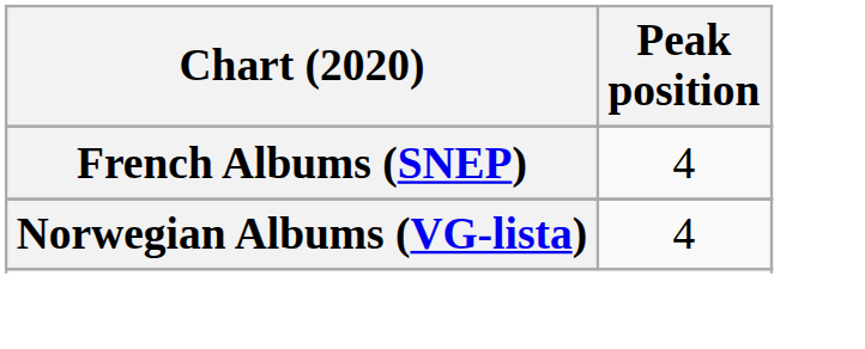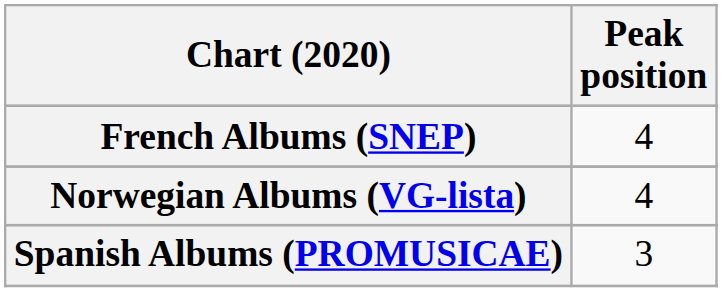 <table class="wikitable sortable plainrowheaders" style="text-align:center">
 <tr>
 <th scope="col">Chart (2020)</th>
 <th scope="col">Peak<br>position</th>
 </tr>
 <tr>
 </tr>
 <tr>
 </tr>
 <tr>
 </tr>
 <tr>
 </tr>
 <tr>
 </tr>
 <tr>
 </tr>
 <tr>
 </tr>
 <tr>
 </tr>
 <tr>
 </tr>
 <tr>
 <th scope="row">French Albums (<a href='#'>SNEP</a>)</th>
 <td>4</td>
 </tr>
 <tr>
 </tr>
 <tr>
 </tr>
 <tr>
 </tr>
 <tr>
 </tr>
 <tr>
 </tr>
 <tr>
 <th scope="row">Norwegian Albums (<a href='#'>VG-lista</a>)</th>
 <td>4</td>
 </tr>
 <tr>
 </tr>
 <tr>
 </tr>
 <tr>
 </tr>
 <tr>
+<th scope="row">Spanish Albums (<a href='#'>PROMUSICAE</a>)</th>
+<td>3</td>
+</tr>
+<tr>
 </tr>
 <tr>
 </tr>
 <tr>
 </tr>
 <tr>
 </tr>
 <tr>
 </tr>
 <tr>
 </tr>
 <tr>
 </tr>
 </table>
